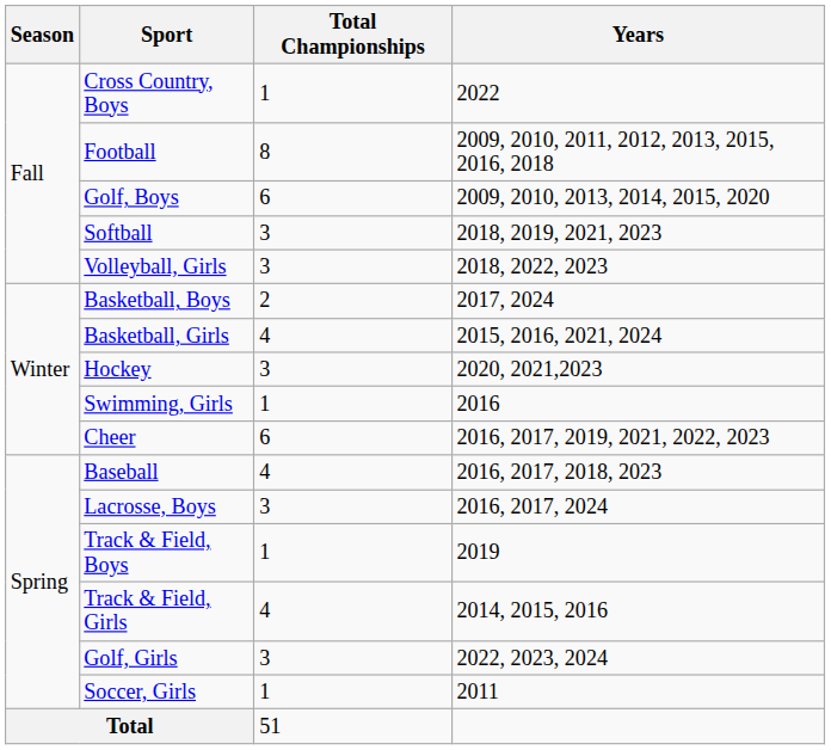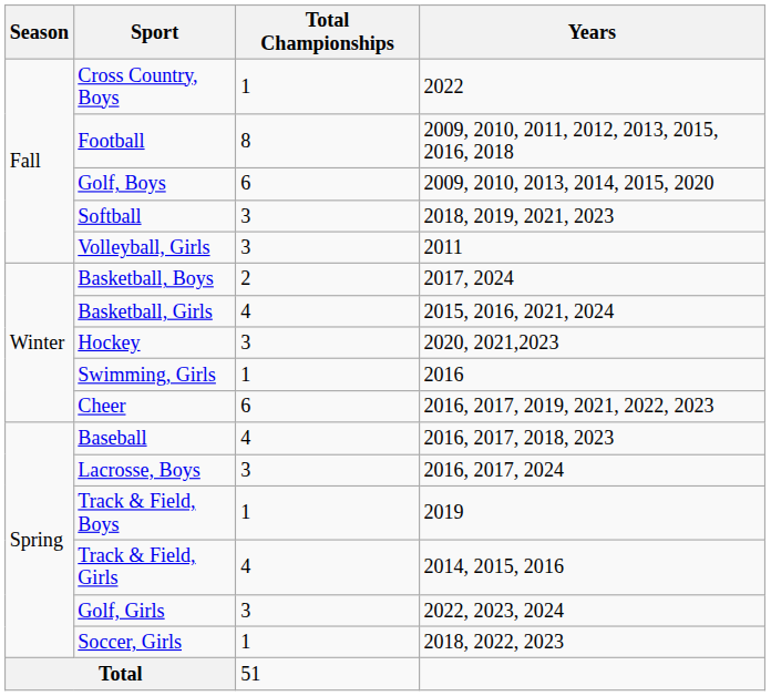 <table class="wikitable sortable">
 <tr>
 <th>Season</th>
 <th>Sport</th>
 <th>Total Championships</th>
 <th>Years</th>
 </tr>
 <tr>
 <td rowspan="5">Fall</td>
 <td><a href='#'>Cross Country, Boys</a></td>
 <td>1</td>
 <td>2022</td>
 </tr>
 <tr>
 <td><a href='#'>Football</a></td>
 <td>8</td>
 <td>2009, 2010, 2011, 2012, 2013, 2015, 2016, 2018</td>
 </tr>
 <tr>
 <td><a href='#'>Golf, Boys</a></td>
 <td>6</td>
 <td>2009, 2010, 2013, 2014, 2015, 2020</td>
 </tr>
 <tr>
 <td><a href='#'>Softball</a></td>
 <td>3</td>
 <td>2018, 2019, 2021, 2023 </td>
 </tr>
 <tr>
 <td><a href='#'>Volleyball, Girls</a></td>
 <td>3</td>
-<td>2018, 2022, 2023</td>
+<td>2011</td>
 </tr>
 <tr>
 <td rowspan="5">Winter</td>
 <td><a href='#'>Basketball, Boys</a></td>
 <td>2</td>
 <td>2017, 2024</td>
 </tr>
 <tr>
 <td><a href='#'>Basketball, Girls</a></td>
 <td>4</td>
 <td>2015, 2016, 2021, 2024</td>
 </tr>
 <tr>
 <td><a href='#'>Hockey</a></td>
 <td>3</td>
 <td>2020, 2021,2023</td>
 </tr>
 <tr>
 <td><a href='#'>Swimming, Girls</a></td>
 <td>1</td>
 <td>2016</td>
 </tr>
 <tr>
 <td><a href='#'>Cheer</a></td>
 <td>6</td>
 <td>2016, 2017, 2019, 2021, 2022, 2023</td>
 </tr>
 <tr>
 <td rowspan="6">Spring</td>
 <td><a href='#'>Baseball</a></td>
 <td>4</td>
 <td>2016, 2017, 2018, 2023</td>
 </tr>
 <tr>
 <td><a href='#'>Lacrosse, Boys</a></td>
 <td>3</td>
 <td>2016, 2017, 2024</td>
 </tr>
 <tr>
 <td><a href='#'>Track & Field, Boys</a></td>
 <td>1</td>
 <td>2019</td>
 </tr>
 <tr>
 <td><a href='#'>Track & Field, Girls</a></td>
 <td>4</td>
 <td>2014, 2015, 2016</td>
 </tr>
 <tr>
 <td><a href='#'>Golf, Girls</a></td>
 <td>3</td>
 <td>2022, 2023, 2024</td>
 </tr>
 <tr>
 <td><a href='#'>Soccer, Girls</a></td>
 <td>1</td>
-<td>2011</td>
+<td>2018, 2022, 2023</td>
 </tr>
 <tr>
 <th colspan="2"><strong>Total</strong></th>
 <td>51</td>
 <td></td>
 </tr>
 </table>
